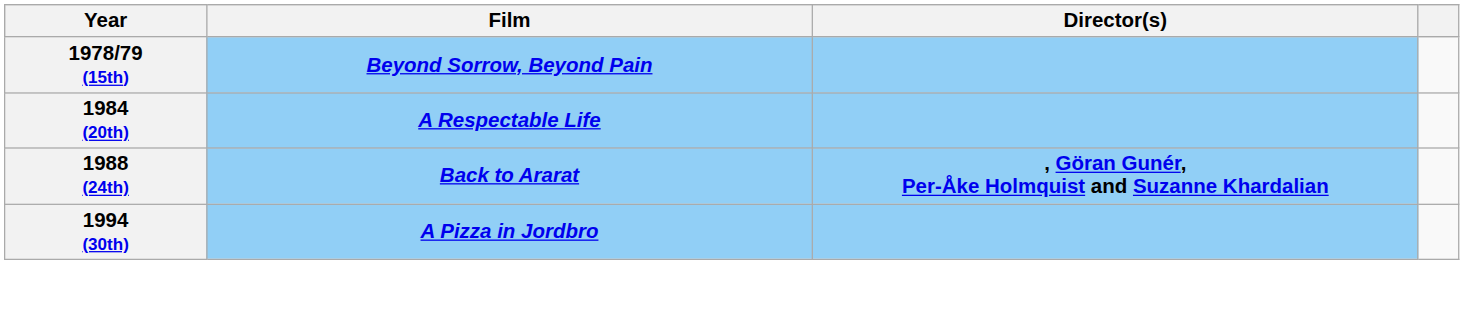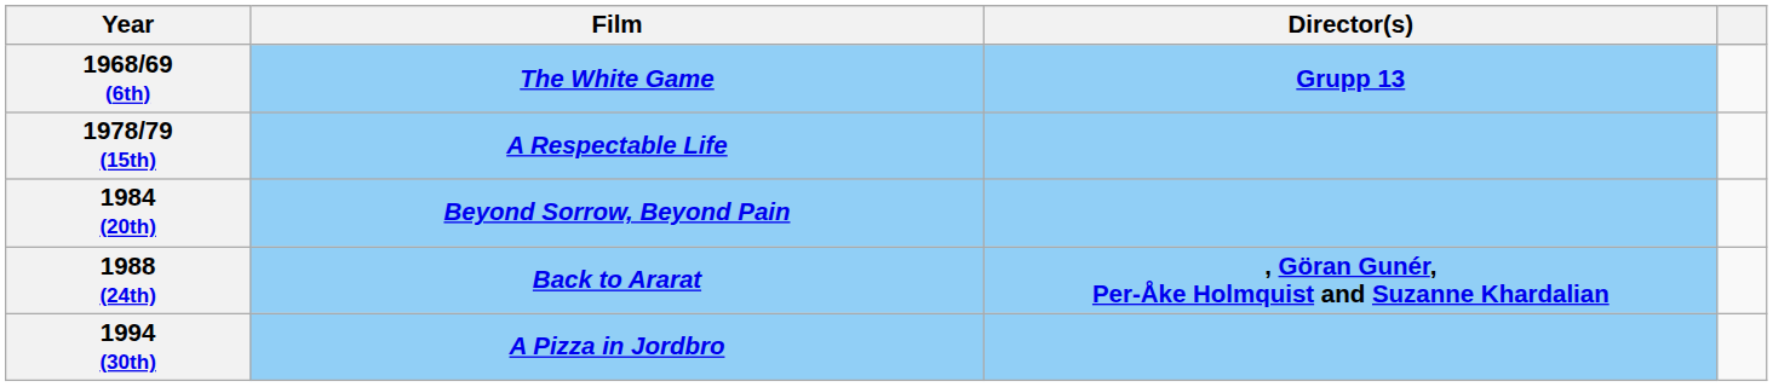 <table class="wikitable" style="text-align:center;">
 <tr style="background:#bebebe;">
 <th style="width:10%;">Year</th>
 <th style="width:30%;">Film</th>
 <th style="width:30%;">Director(s)</th>
 <th scope="col" style="width:2%;" class="unsortable"></th>
 </tr>
 <tr>
+<th scope="row" rowspan=1 style="text-align:center"><strong>1968/69</strong><br><small><a href='#'>(6th)</a></small></th>
+<td style="background:#91CFF6"><strong><em><a href='#'>The White Game</a></em></strong></td>
+<td style="background:#91CFF6"><strong><a href='#'>Grupp 13</a></strong></td>
+<td></td>
+</tr>
+<tr>
 <th scope="row" rowspan=1 style="text-align:center"><strong>1978/79</strong><br><small><a href='#'>(15th)</a></small></th>
-<td style="background:#91CFF6"><strong><em><a href='#'>Beyond Sorrow, Beyond Pain</a></em></strong></td>
+<td style="background:#91CFF6"><strong><em><a href='#'>A Respectable Life</a></em></strong></td>
 <td style="background:#91CFF6"><strong></strong></td>
 <td></td>
 </tr>
 <tr>
 <th scope="row" rowspan=1 style="text-align:center"><strong>1984</strong><br><small><a href='#'>(20th)</a></small></th>
-<td style="background:#91CFF6"><strong><em><a href='#'>A Respectable Life</a></em></strong></td>
+<td style="background:#91CFF6"><strong><em><a href='#'>Beyond Sorrow, Beyond Pain</a></em></strong></td>
 <td style="background:#91CFF6"><strong></strong></td>
 <td></td>
 </tr>
 <tr>
 <th scope="row" rowspan=1 style="text-align:center"><strong>1988</strong><br><small><a href='#'>(24th)</a></small></th>
 <td style="background:#91CFF6"><strong><em><a href='#'>Back to Ararat</a></em></strong></td>
 <td style="background:#91CFF6"><strong>, <a href='#'>Göran Gunér</a>,<br><a href='#'>Per-Åke Holmquist</a> and <a href='#'>Suzanne Khardalian</a></strong></td>
 <td></td>
 </tr>
 <tr>
 <th scope="row" rowspan=1 style="text-align:center"><strong>1994</strong><br><small><a href='#'>(30th)</a></small></th>
 <td style="background:#91CFF6"><strong><em><a href='#'>A Pizza in Jordbro</a></em></strong></td>
 <td style="background:#91CFF6"><strong></strong></td>
 <td></td>
 </tr>
 </table>
